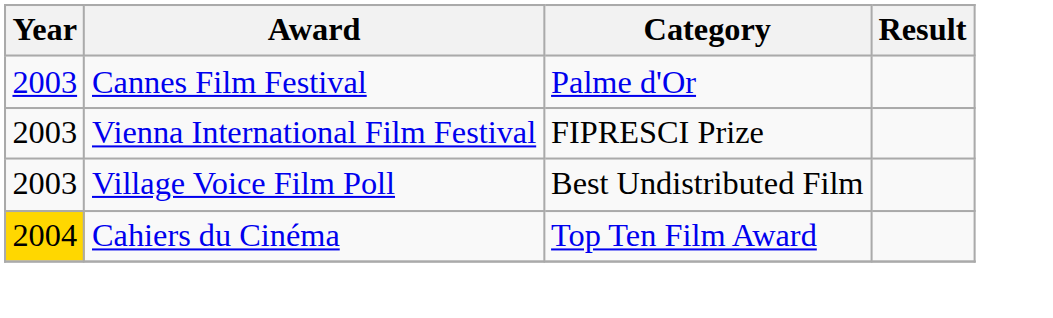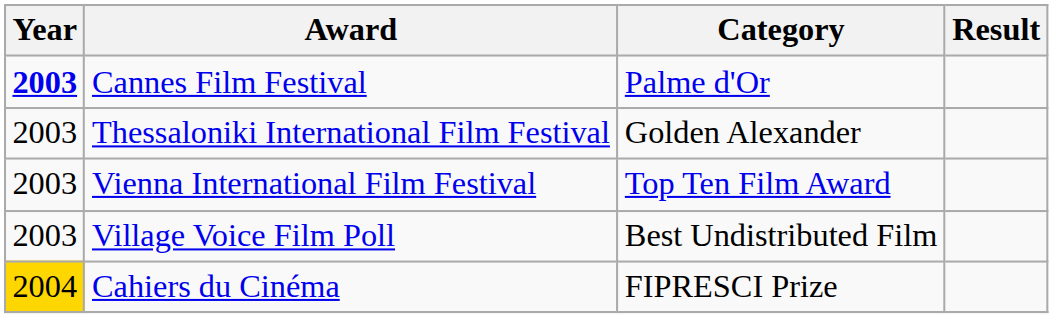 <table class="wikitable sortable">
 <tr>
 <th scope="col">Year</th>
 <th scope="col">Award</th>
 <th scope="col">Category</th>
 <th scope="col">Result</th>
 </tr>
 <tr>
-<td><a href='#'>2003</a></td>
+<td><strong><a href='#'>2003</a></strong></td>
 <td><a href='#'>Cannes Film Festival</a></td>
 <td><a href='#'>Palme d'Or</a></td>
 <td></td>
 </tr>
 <tr>
 <td>2003</td>
+<td><a href='#'>Thessaloniki International Film Festival</a></td>
+<td>Golden Alexander</td>
+<td></td>
+</tr>
+<tr>
+<td>2003</td>
 <td><a href='#'>Vienna International Film Festival</a></td>
-<td>FIPRESCI Prize</td>
+<td><a href='#'>Top Ten Film Award</a></td>
 <td></td>
 </tr>
 <tr>
 <td>2003</td>
 <td><a href='#'>Village Voice Film Poll</a></td>
 <td>Best Undistributed Film</td>
 <td></td>
 </tr>
 <tr>
 <td style="background: gold;">2004</td>
 <td><a href='#'>Cahiers du Cinéma</a></td>
-<td><a href='#'>Top Ten Film Award</a></td>
+<td>FIPRESCI Prize</td>
 <td></td>
 </tr>
 <tr>
 </tr>
 </table>
